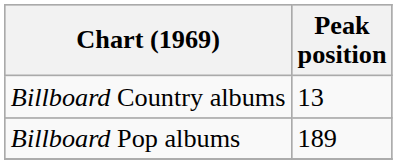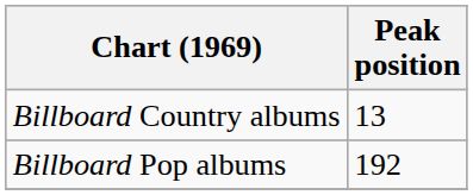 <table class="wikitable">
 <tr>
 <th>Chart (1969)</th>
 <th>Peak<br>position</th>
 </tr>
 <tr>
 <td><em>Billboard</em> Country albums</td>
 <td>13</td>
 </tr>
 <tr>
 <td><em>Billboard</em> Pop albums</td>
-<td>189</td>
+<td>192</td>
 </tr>
 <tr>
 </tr>
 </table>
